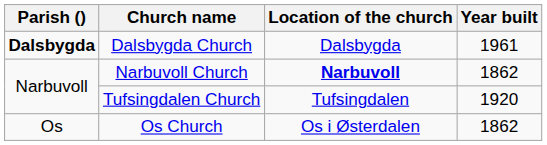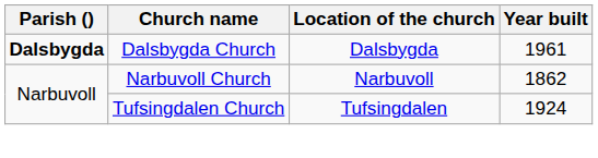 <table class="wikitable" style="text-align:center">
 <tr>
 <th>Parish ()</th>
 <th>Church name</th>
 <th>Location of the church</th>
 <th>Year built</th>
 </tr>
 <tr>
 <td rowspan="1"><strong>Dalsbygda</strong></td>
 <td><a href='#'>Dalsbygda Church</a></td>
 <td><a href='#'>Dalsbygda</a></td>
 <td>1961</td>
 </tr>
 <tr>
 <td rowspan="2">Narbuvoll</td>
 <td><a href='#'>Narbuvoll Church</a></td>
-<td><strong><a href='#'>Narbuvoll</a></strong></td>
+<td><a href='#'>Narbuvoll</a></td>
 <td>1862</td>
 </tr>
 <tr>
 <td><a href='#'>Tufsingdalen Church</a></td>
 <td><a href='#'>Tufsingdalen</a></td>
-<td>1920</td>
-</tr>
-<tr>
-<td rowspan="1">Os</td>
-<td><a href='#'>Os Church</a></td>
-<td><a href='#'>Os i Østerdalen</a></td>
-<td>1862</td>
+<td>1924</td>
 </tr>
 </table>
